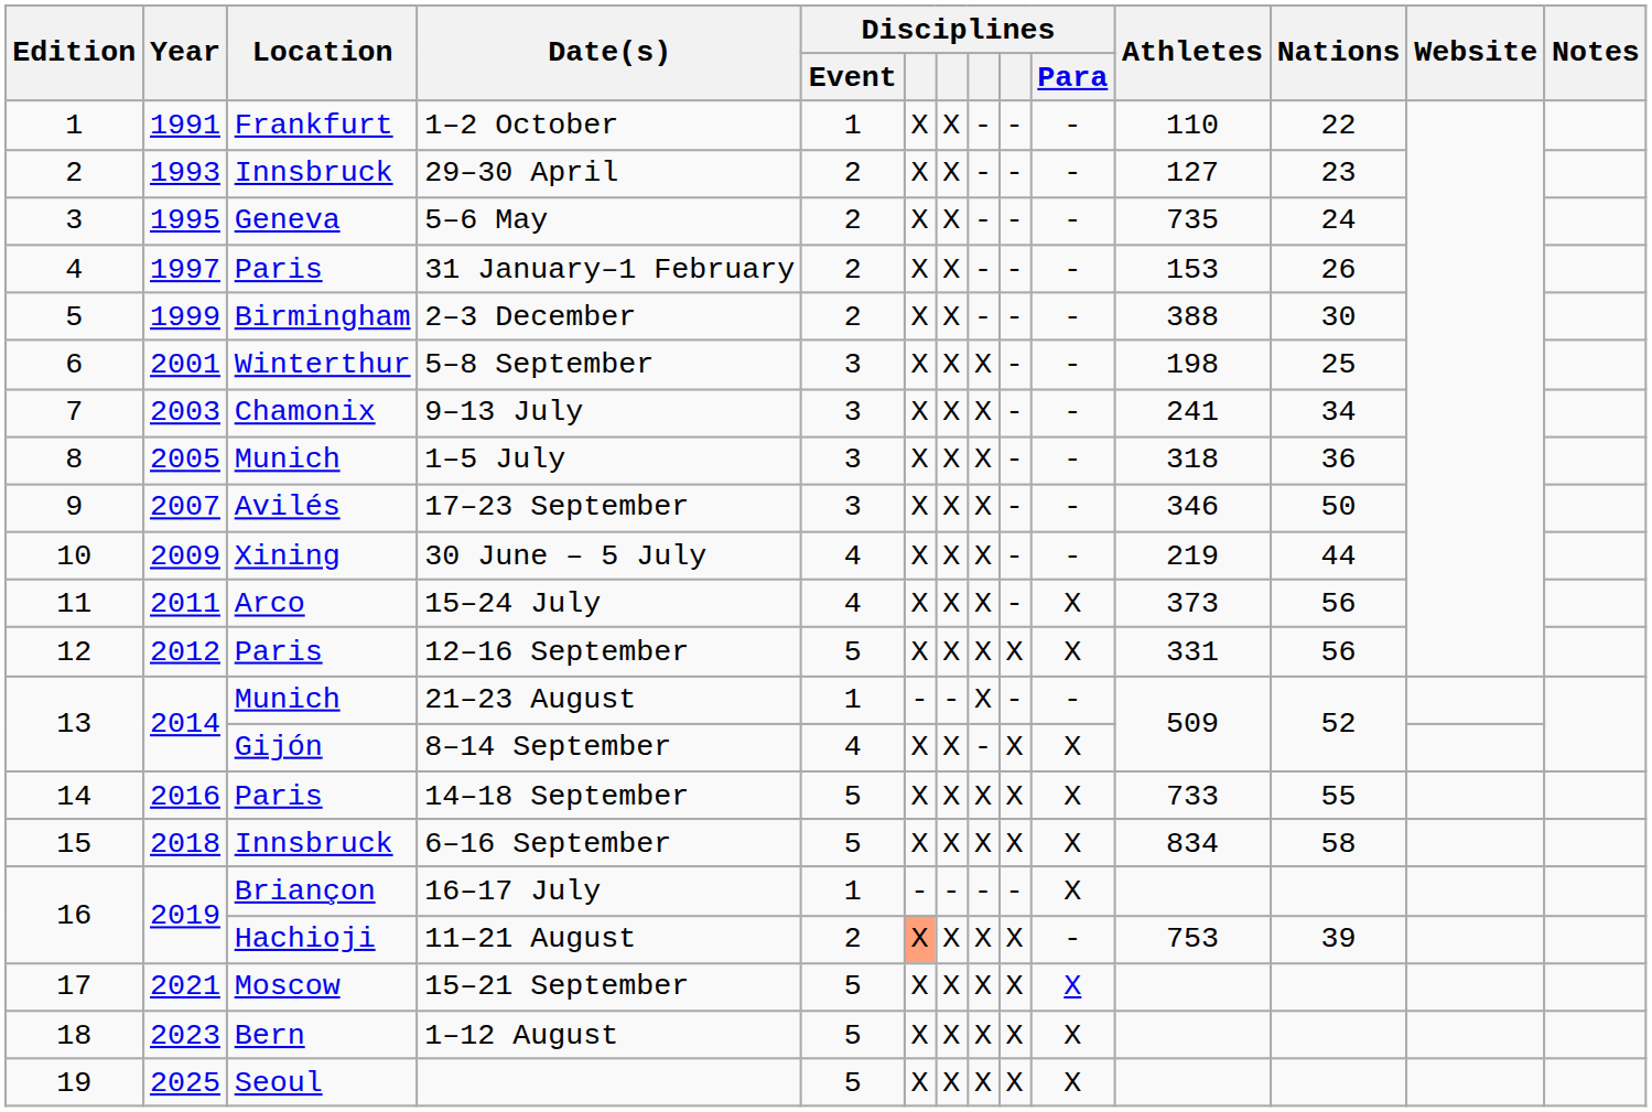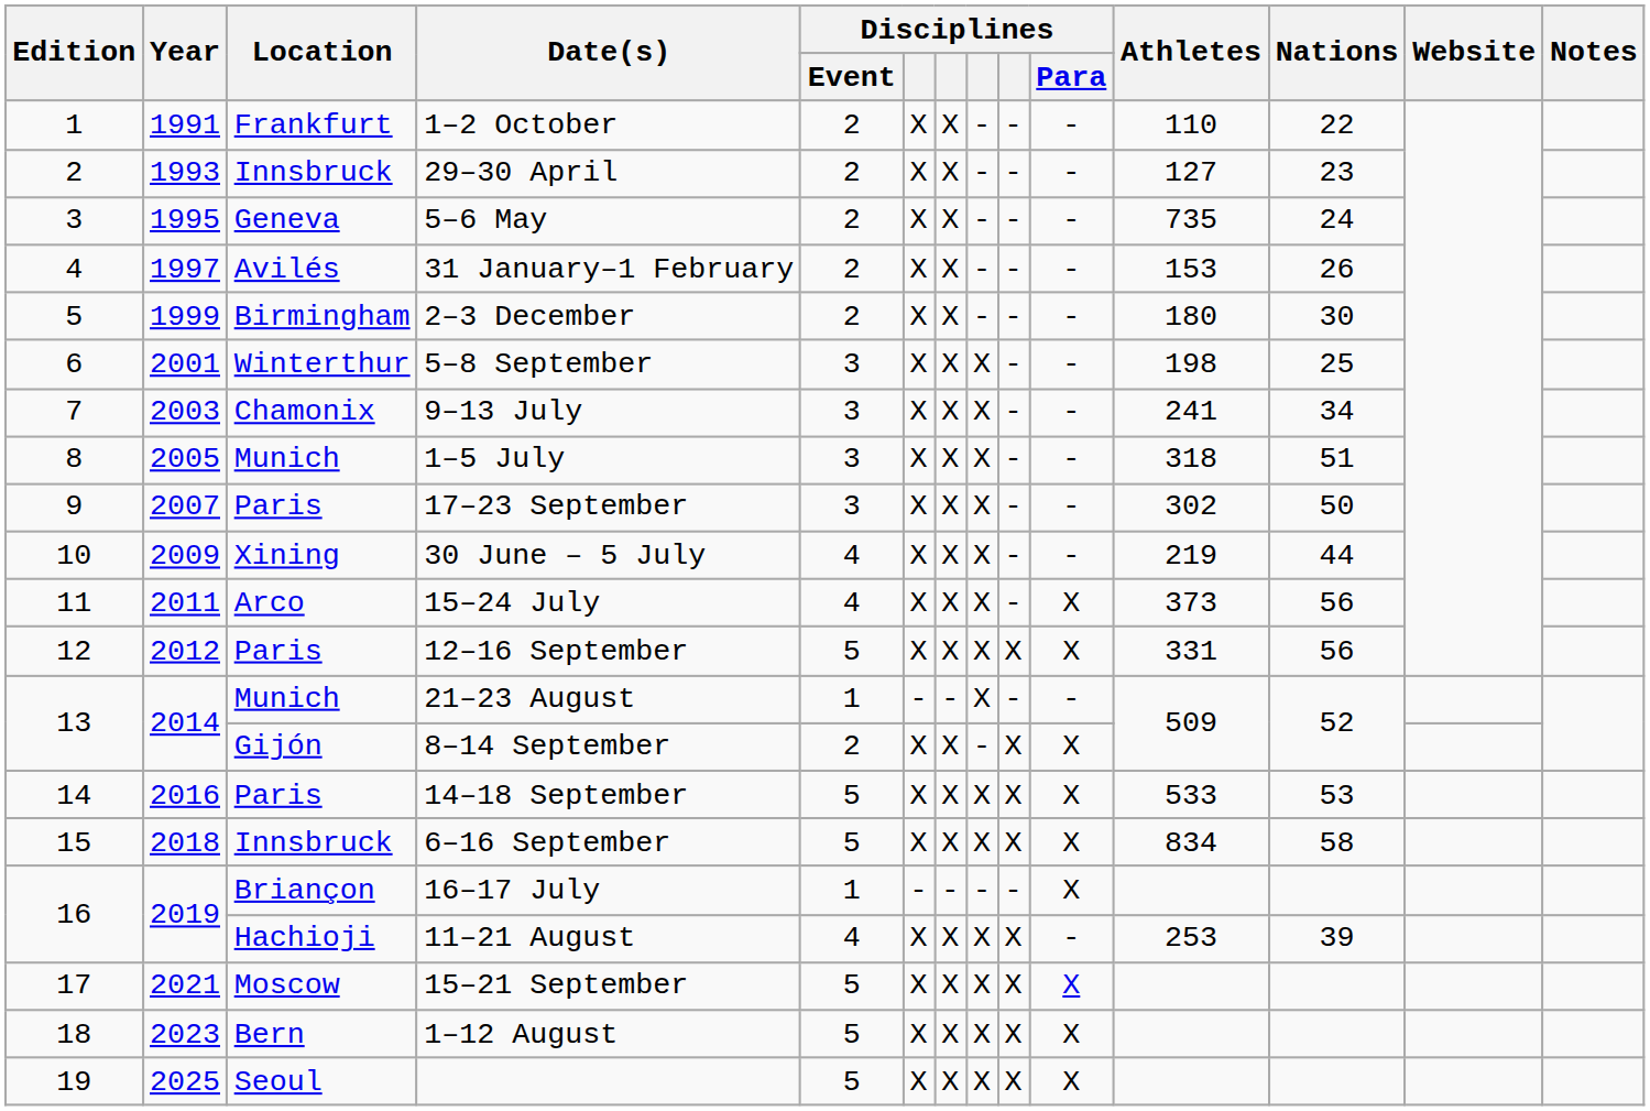 <table class="wikitable" style="text-align:center;">
 <tr>
 <th rowspan="2">Edition</th>
 <th rowspan="2">Year</th>
 <th rowspan="2">Location</th>
 <th rowspan="2">Date(s)</th>
 <th colspan="6">Disciplines</th>
 <th rowspan="2">Athletes</th>
 <th rowspan="2">Nations</th>
 <th rowspan="2">Website</th>
 <th rowspan="2">Notes</th>
 </tr>
 <tr>
 <th>Event</th>
 <th></th>
 <th></th>
 <th></th>
 <th></th>
 <th><a href='#'>Para</a></th>
 </tr>
 <tr>
 <td>1</td>
 <td><a href='#'>1991</a></td>
 <td align="left"> <a href='#'>Frankfurt</a></td>
 <td align="left">1–2 October</td>
-<td>1</td>
+<td>2</td>
 <td>X</td>
 <td>X</td>
 <td>-</td>
 <td>-</td>
 <td>-</td>
 <td>110</td>
 <td>22</td>
 <td rowspan="12"></td>
 <td></td>
 </tr>
 <tr>
 <td>2</td>
 <td><a href='#'>1993</a></td>
 <td align="left"> <a href='#'>Innsbruck</a></td>
 <td align="left">29–30 April</td>
 <td>2</td>
 <td>X</td>
 <td>X</td>
 <td>-</td>
 <td>-</td>
 <td>-</td>
 <td>127</td>
 <td>23</td>
 <td></td>
 </tr>
 <tr>
 <td>3</td>
 <td><a href='#'>1995</a></td>
 <td align="left"> <a href='#'>Geneva</a></td>
 <td align="left">5–6 May</td>
 <td>2</td>
 <td>X</td>
 <td>X</td>
 <td>-</td>
 <td>-</td>
 <td>-</td>
 <td>735</td>
 <td>24</td>
 <td></td>
 </tr>
 <tr>
 <td>4</td>
 <td><a href='#'>1997</a></td>
-<td align="left"> <a href='#'>Paris</a></td>
+<td align="left"> <a href='#'>Avilés</a></td>
 <td align="left">31 January–1 February</td>
 <td>2</td>
 <td>X</td>
 <td>X</td>
 <td>-</td>
 <td>-</td>
 <td>-</td>
 <td>153</td>
 <td>26</td>
 <td></td>
 </tr>
 <tr>
 <td>5</td>
 <td><a href='#'>1999</a></td>
 <td align="left"> <a href='#'>Birmingham</a></td>
 <td align="left">2–3 December</td>
 <td>2</td>
 <td>X</td>
 <td>X</td>
 <td>-</td>
 <td>-</td>
 <td>-</td>
-<td>388</td>
+<td>180</td>
 <td>30</td>
 <td></td>
 </tr>
 <tr>
 <td>6</td>
 <td><a href='#'>2001</a></td>
 <td align="left"> <a href='#'>Winterthur</a></td>
 <td align="left">5–8 September</td>
 <td>3</td>
 <td>X</td>
 <td>X</td>
 <td>X</td>
 <td>-</td>
 <td>-</td>
 <td>198</td>
 <td>25</td>
 <td></td>
 </tr>
 <tr>
 <td>7</td>
 <td><a href='#'>2003</a></td>
 <td align="left"> <a href='#'>Chamonix</a></td>
 <td align="left">9–13 July</td>
 <td>3</td>
 <td>X</td>
 <td>X</td>
 <td>X</td>
 <td>-</td>
 <td>-</td>
 <td>241</td>
 <td>34</td>
 <td></td>
 </tr>
 <tr>
 <td>8</td>
 <td><a href='#'>2005</a></td>
 <td align="left"> <a href='#'>Munich</a></td>
 <td align="left">1–5 July</td>
 <td>3</td>
 <td>X</td>
 <td>X</td>
 <td>X</td>
 <td>-</td>
 <td>-</td>
 <td>318</td>
-<td>36</td>
+<td>51</td>
 <td></td>
 </tr>
 <tr>
 <td>9</td>
 <td><a href='#'>2007</a></td>
-<td align="left"> <a href='#'>Avilés</a></td>
+<td align="left"> <a href='#'>Paris</a></td>
 <td align="left">17–23 September</td>
 <td>3</td>
 <td>X</td>
 <td>X</td>
 <td>X</td>
 <td>-</td>
 <td>-</td>
-<td>346</td>
+<td>302</td>
 <td>50</td>
 <td></td>
 </tr>
 <tr>
 <td>10</td>
 <td><a href='#'>2009</a></td>
 <td align="left"> <a href='#'>Xining</a></td>
 <td align="left">30 June – 5 July</td>
 <td>4</td>
 <td>X</td>
 <td>X</td>
 <td>X</td>
 <td>-</td>
 <td>-</td>
 <td>219</td>
 <td>44</td>
 <td></td>
 </tr>
 <tr>
 <td>11</td>
 <td><a href='#'>2011</a></td>
 <td align="left"> <a href='#'>Arco</a></td>
 <td align="left">15–24 July</td>
 <td>4</td>
 <td>X</td>
 <td>X</td>
 <td>X</td>
 <td>-</td>
 <td>X</td>
 <td>373</td>
 <td>56</td>
 <td></td>
 </tr>
 <tr>
 <td>12</td>
 <td><a href='#'>2012</a></td>
 <td align="left"> <a href='#'>Paris</a></td>
 <td align="left">12–16 September</td>
 <td>5</td>
 <td>X</td>
 <td>X</td>
 <td>X</td>
 <td>X</td>
 <td>X</td>
 <td>331</td>
 <td>56</td>
 <td></td>
 </tr>
 <tr>
 <td rowspan="2">13</td>
 <td rowspan="2"><a href='#'>2014</a></td>
 <td align="left"> <a href='#'>Munich</a></td>
 <td align="left">21–23 August</td>
 <td>1</td>
 <td>-</td>
 <td>-</td>
 <td>X</td>
 <td>-</td>
 <td>-</td>
 <td rowspan="2">509</td>
 <td rowspan="2">52</td>
 <td></td>
 <td rowspan="2"></td>
 </tr>
 <tr>
 <td align="left"> <a href='#'>Gijón</a></td>
 <td align="left">8–14 September</td>
-<td>4</td>
+<td>2</td>
 <td>X</td>
 <td>X</td>
 <td>-</td>
 <td>X</td>
 <td>X</td>
 <td></td>
 </tr>
 <tr>
 <td>14</td>
 <td><a href='#'>2016</a></td>
 <td align="left"> <a href='#'>Paris</a></td>
 <td align="left">14–18 September</td>
 <td>5</td>
 <td>X</td>
 <td>X</td>
 <td>X</td>
 <td>X</td>
 <td>X</td>
-<td>733</td>
-<td>55</td>
+<td>533</td>
+<td>53</td>
 <td></td>
 <td></td>
 </tr>
 <tr>
 <td>15</td>
 <td><a href='#'>2018</a></td>
 <td align="left"> <a href='#'>Innsbruck</a></td>
 <td align="left">6–16 September</td>
 <td>5</td>
 <td>X</td>
 <td>X</td>
 <td>X</td>
 <td>X</td>
 <td>X</td>
 <td>834</td>
 <td>58</td>
 <td></td>
 <td></td>
 </tr>
 <tr>
 <td rowspan="2">16</td>
 <td rowspan="2"><a href='#'>2019</a></td>
 <td align="left"> <a href='#'>Briançon</a></td>
 <td align="left">16–17 July</td>
 <td>1</td>
 <td>-</td>
 <td>-</td>
 <td>-</td>
 <td>-</td>
 <td>X</td>
 <td></td>
 <td></td>
 <td></td>
 <td></td>
 </tr>
 <tr>
 <td align="left"> <a href='#'>Hachioji</a></td>
 <td align="left">11–21 August</td>
-<td>2</td>
-<td style="background: lightsalmon;">X</td>
+<td>4</td>
+<td>X</td>
 <td>X</td>
 <td>X</td>
 <td>X</td>
 <td>-</td>
-<td>753</td>
+<td>253</td>
 <td>39</td>
 <td> </td>
 <td></td>
 </tr>
 <tr>
 <td>17</td>
 <td><a href='#'>2021</a></td>
 <td align="left"> <a href='#'>Moscow</a></td>
 <td align="left">15–21 September</td>
 <td>5</td>
 <td>X</td>
 <td>X</td>
 <td>X</td>
 <td>X</td>
 <td><a href='#'>X</a></td>
 <td></td>
 <td></td>
 <td></td>
 <td></td>
 </tr>
 <tr>
 <td>18</td>
 <td><a href='#'>2023</a></td>
 <td align="left"> <a href='#'>Bern</a></td>
 <td align="left">1–12 August</td>
 <td>5</td>
 <td>X</td>
 <td>X</td>
 <td>X</td>
 <td>X</td>
 <td>X</td>
 <td></td>
 <td></td>
 <td></td>
 <td></td>
 </tr>
 <tr>
 <td>19</td>
 <td><a href='#'>2025</a></td>
 <td align="left"> <a href='#'>Seoul</a></td>
 <td align="left"></td>
 <td>5</td>
 <td>X</td>
 <td>X</td>
 <td>X</td>
 <td>X</td>
 <td>X</td>
 <td></td>
 <td></td>
 <td></td>
 <td></td>
 </tr>
 </table>
